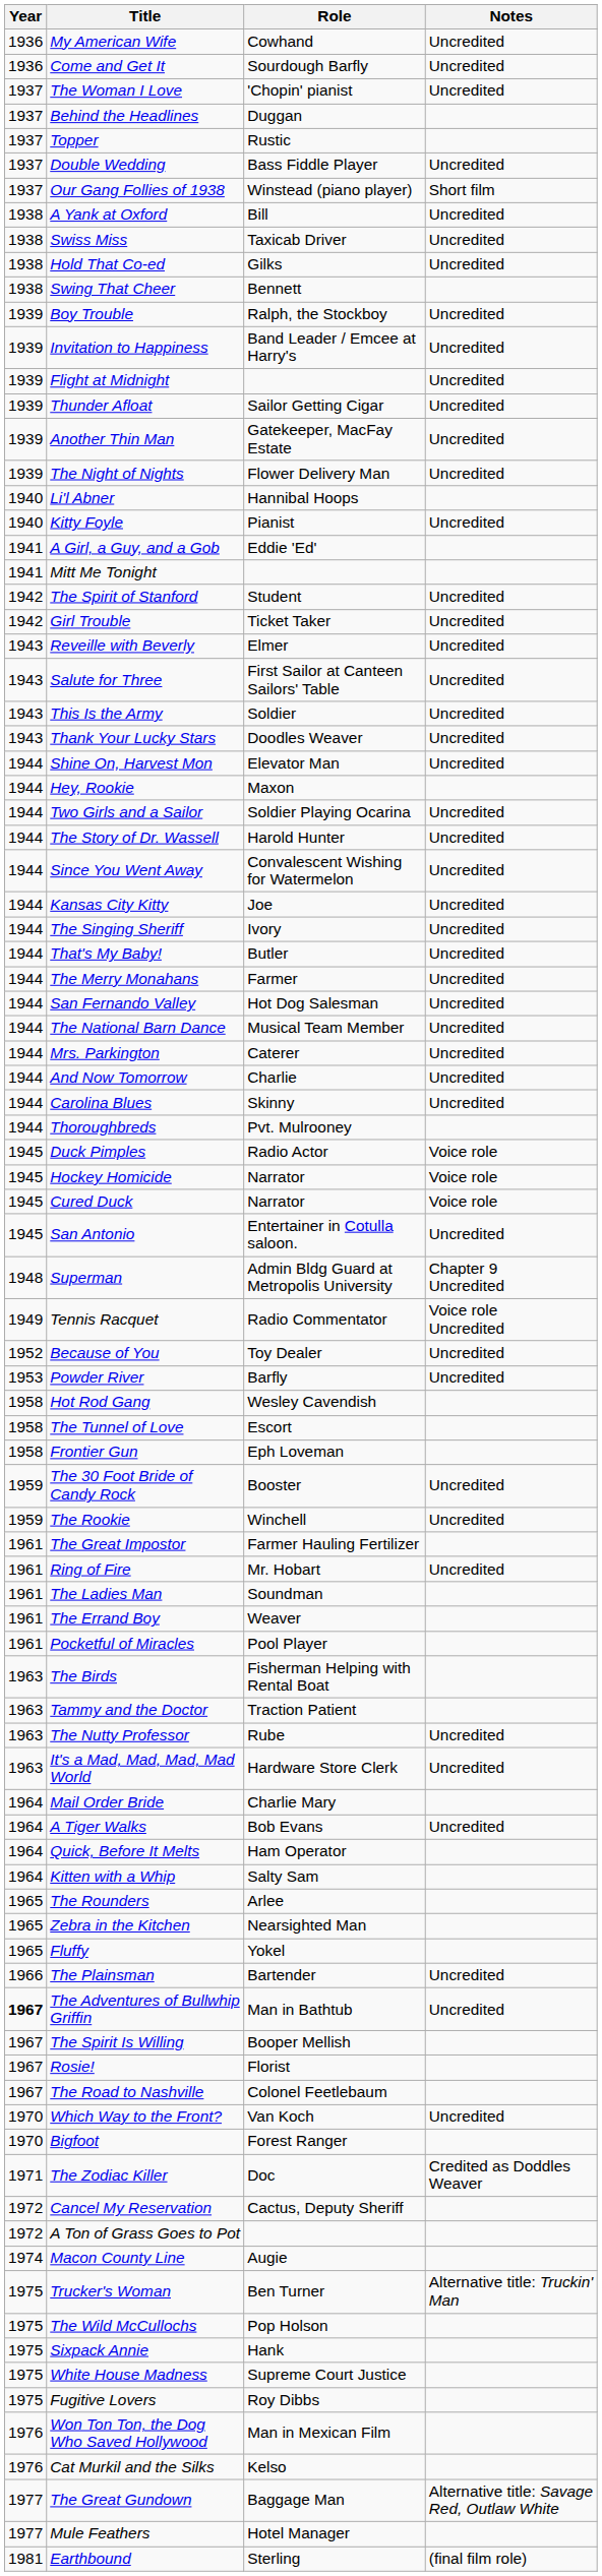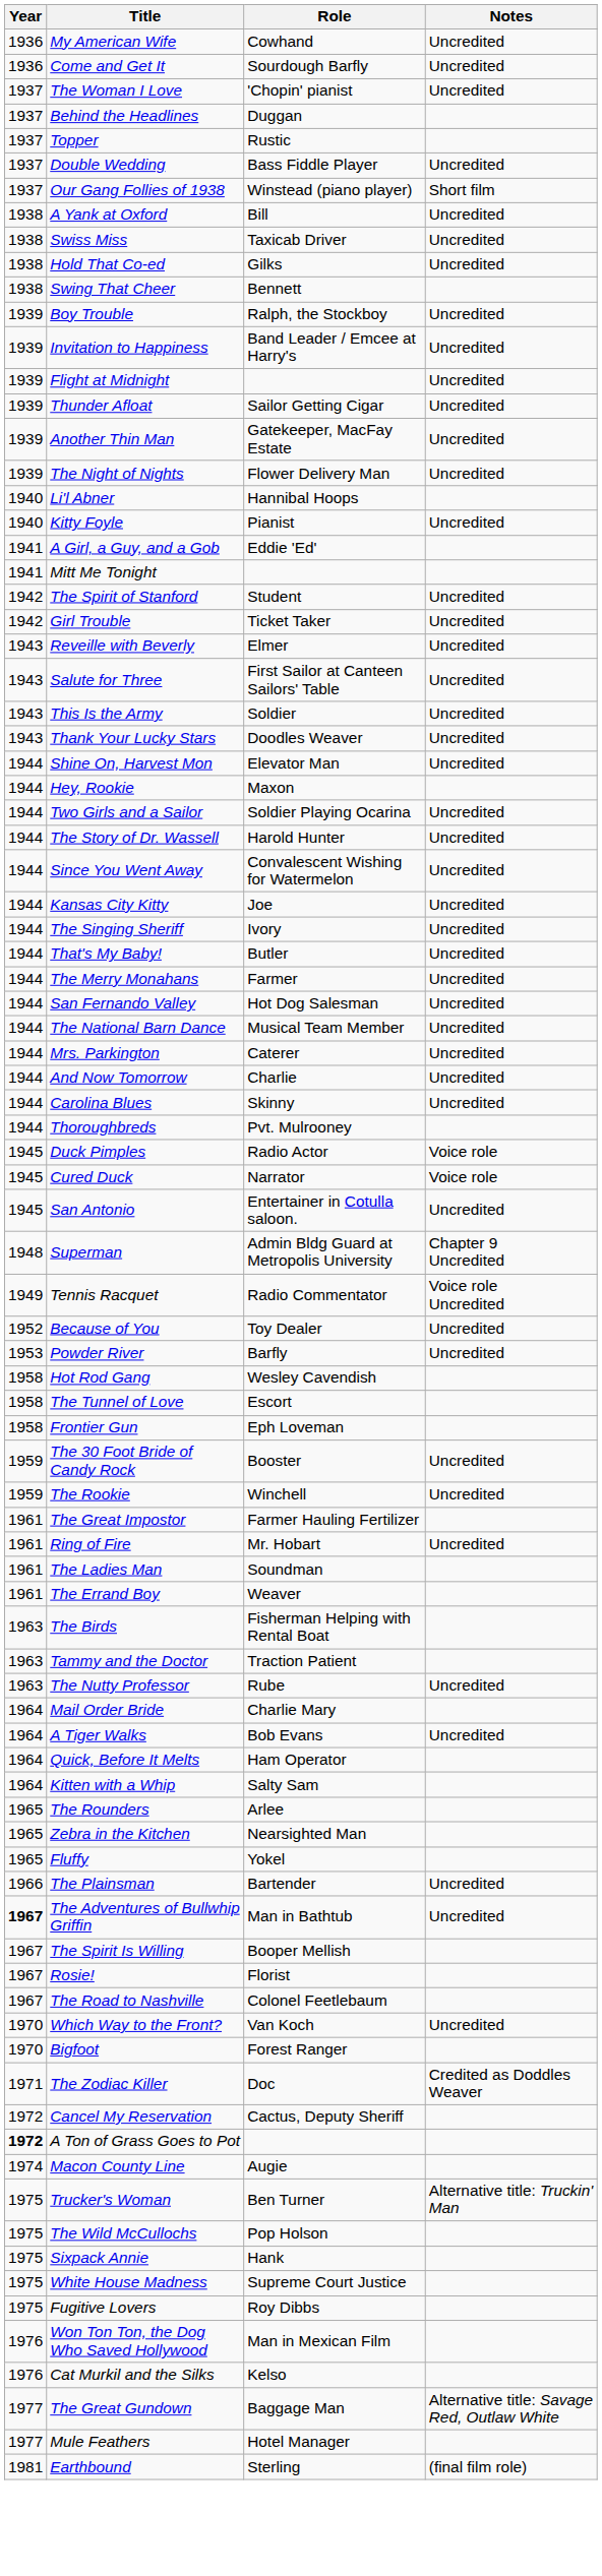 <table class="wikitable sortable">
 <tr>
 <th>Year</th>
 <th>Title</th>
 <th>Role</th>
 <th class="unsortable">Notes</th>
 </tr>
 <tr>
 <td>1936</td>
 <td><em><a href='#'>My American Wife</a></em></td>
 <td>Cowhand</td>
 <td>Uncredited</td>
 </tr>
 <tr>
 <td>1936</td>
 <td><em><a href='#'>Come and Get It</a></em></td>
 <td>Sourdough Barfly</td>
 <td>Uncredited</td>
 </tr>
 <tr>
 <td>1937</td>
 <td><em><a href='#'>The Woman I Love</a></em></td>
 <td>'Chopin' pianist</td>
 <td>Uncredited</td>
 </tr>
 <tr>
 <td>1937</td>
 <td><em><a href='#'>Behind the Headlines</a></em></td>
 <td>Duggan</td>
 <td></td>
 </tr>
 <tr>
 <td>1937</td>
 <td><em><a href='#'>Topper</a></em></td>
 <td>Rustic</td>
 <td></td>
 </tr>
 <tr>
 <td>1937</td>
 <td><em><a href='#'>Double Wedding</a></em></td>
 <td>Bass Fiddle Player</td>
 <td>Uncredited</td>
 </tr>
 <tr>
 <td>1937</td>
 <td><em><a href='#'>Our Gang Follies of 1938</a></em></td>
 <td>Winstead (piano player)</td>
 <td>Short film</td>
 </tr>
 <tr>
 <td>1938</td>
 <td><em><a href='#'>A Yank at Oxford</a></em></td>
 <td>Bill</td>
 <td>Uncredited</td>
 </tr>
 <tr>
 <td>1938</td>
 <td><em><a href='#'>Swiss Miss</a></em></td>
 <td>Taxicab Driver</td>
 <td>Uncredited</td>
 </tr>
 <tr>
 <td>1938</td>
 <td><em><a href='#'>Hold That Co-ed</a></em></td>
 <td>Gilks</td>
 <td>Uncredited</td>
 </tr>
 <tr>
 <td>1938</td>
 <td><em><a href='#'>Swing That Cheer</a></em></td>
 <td>Bennett</td>
 <td></td>
 </tr>
 <tr>
 <td>1939</td>
 <td><em><a href='#'>Boy Trouble</a></em></td>
 <td>Ralph, the Stockboy</td>
 <td>Uncredited</td>
 </tr>
 <tr>
 <td>1939</td>
 <td><em><a href='#'>Invitation to Happiness</a></em></td>
 <td>Band Leader / Emcee at Harry's</td>
 <td>Uncredited</td>
 </tr>
 <tr>
 <td>1939</td>
 <td><em><a href='#'>Flight at Midnight</a></em></td>
 <td></td>
 <td>Uncredited</td>
 </tr>
 <tr>
 <td>1939</td>
 <td><em><a href='#'>Thunder Afloat</a></em></td>
 <td>Sailor Getting Cigar</td>
 <td>Uncredited</td>
 </tr>
 <tr>
 <td>1939</td>
 <td><em><a href='#'>Another Thin Man</a></em></td>
 <td>Gatekeeper, MacFay Estate</td>
 <td>Uncredited</td>
 </tr>
 <tr>
 <td>1939</td>
 <td><em><a href='#'>The Night of Nights</a></em></td>
 <td>Flower Delivery Man</td>
 <td>Uncredited</td>
 </tr>
 <tr>
 <td>1940</td>
 <td><em><a href='#'>Li'l Abner</a></em></td>
 <td>Hannibal Hoops</td>
 <td></td>
 </tr>
 <tr>
 <td>1940</td>
 <td><em><a href='#'>Kitty Foyle</a></em></td>
 <td>Pianist</td>
 <td>Uncredited</td>
 </tr>
 <tr>
 <td>1941</td>
 <td><em><a href='#'>A Girl, a Guy, and a Gob</a></em></td>
 <td>Eddie 'Ed'</td>
 <td></td>
 </tr>
 <tr>
 <td>1941</td>
 <td><em>Mitt Me Tonight</em></td>
 <td></td>
 <td></td>
 </tr>
 <tr>
 <td>1942</td>
 <td><em><a href='#'>The Spirit of Stanford</a></em></td>
 <td>Student</td>
 <td>Uncredited</td>
 </tr>
 <tr>
 <td>1942</td>
 <td><em><a href='#'>Girl Trouble</a></em></td>
 <td>Ticket Taker</td>
 <td>Uncredited</td>
 </tr>
 <tr>
 <td>1943</td>
 <td><em><a href='#'>Reveille with Beverly</a></em></td>
 <td>Elmer</td>
 <td>Uncredited</td>
 </tr>
 <tr>
 <td>1943</td>
 <td><em><a href='#'>Salute for Three</a></em></td>
 <td>First Sailor at Canteen Sailors' Table</td>
 <td>Uncredited</td>
 </tr>
 <tr>
 <td>1943</td>
 <td><em><a href='#'>This Is the Army</a></em></td>
 <td>Soldier</td>
 <td>Uncredited</td>
 </tr>
 <tr>
 <td>1943</td>
 <td><em><a href='#'>Thank Your Lucky Stars</a></em></td>
 <td>Doodles Weaver</td>
 <td>Uncredited</td>
 </tr>
 <tr>
 <td>1944</td>
 <td><em><a href='#'>Shine On, Harvest Mon</a></em></td>
 <td>Elevator Man</td>
 <td>Uncredited</td>
 </tr>
 <tr>
 <td>1944</td>
 <td><em><a href='#'>Hey, Rookie</a></em></td>
 <td>Maxon</td>
 <td></td>
 </tr>
 <tr>
 <td>1944</td>
 <td><em><a href='#'>Two Girls and a Sailor</a></em></td>
 <td>Soldier Playing Ocarina</td>
 <td>Uncredited</td>
 </tr>
 <tr>
 <td>1944</td>
 <td><em><a href='#'>The Story of Dr. Wassell</a></em></td>
 <td>Harold Hunter</td>
 <td>Uncredited</td>
 </tr>
 <tr>
 <td>1944</td>
 <td><em><a href='#'>Since You Went Away</a></em></td>
 <td>Convalescent Wishing for Watermelon</td>
 <td>Uncredited</td>
 </tr>
 <tr>
 <td>1944</td>
 <td><em><a href='#'>Kansas City Kitty</a></em></td>
 <td>Joe</td>
 <td>Uncredited</td>
 </tr>
 <tr>
 <td>1944</td>
 <td><em><a href='#'>The Singing Sheriff</a></em></td>
 <td>Ivory</td>
 <td>Uncredited</td>
 </tr>
 <tr>
 <td>1944</td>
 <td><em><a href='#'>That's My Baby!</a></em></td>
 <td>Butler</td>
 <td>Uncredited</td>
 </tr>
 <tr>
 <td>1944</td>
 <td><em><a href='#'>The Merry Monahans</a></em></td>
 <td>Farmer</td>
 <td>Uncredited</td>
 </tr>
 <tr>
 <td>1944</td>
 <td><em><a href='#'>San Fernando Valley</a></em></td>
 <td>Hot Dog Salesman</td>
 <td>Uncredited</td>
 </tr>
 <tr>
 <td>1944</td>
 <td><em><a href='#'>The National Barn Dance</a></em></td>
 <td>Musical Team Member</td>
 <td>Uncredited</td>
 </tr>
 <tr>
 <td>1944</td>
 <td><em><a href='#'>Mrs. Parkington</a></em></td>
 <td>Caterer</td>
 <td>Uncredited</td>
 </tr>
 <tr>
 <td>1944</td>
 <td><em><a href='#'>And Now Tomorrow</a></em></td>
 <td>Charlie</td>
 <td>Uncredited</td>
 </tr>
 <tr>
 <td>1944</td>
 <td><em><a href='#'>Carolina Blues</a></em></td>
 <td>Skinny</td>
 <td>Uncredited</td>
 </tr>
 <tr>
 <td>1944</td>
 <td><em><a href='#'>Thoroughbreds</a></em></td>
 <td>Pvt. Mulrooney</td>
 <td></td>
 </tr>
 <tr>
 <td>1945</td>
 <td><em><a href='#'>Duck Pimples</a></em></td>
 <td>Radio Actor</td>
 <td>Voice role</td>
 </tr>
 <tr>
 <td>1945</td>
-<td><em><a href='#'>Hockey Homicide</a></em></td>
-<td>Narrator</td>
-<td>Voice role</td>
-</tr>
-<tr>
-<td>1945</td>
 <td><em><a href='#'>Cured Duck</a></em></td>
 <td>Narrator</td>
 <td>Voice role</td>
 </tr>
 <tr>
 <td>1945</td>
 <td><em><a href='#'>San Antonio</a></em></td>
 <td>Entertainer in <a href='#'>Cotulla</a> saloon.</td>
 <td>Uncredited</td>
 </tr>
 <tr>
 <td>1948</td>
 <td><em><a href='#'>Superman</a></em></td>
 <td>Admin Bldg Guard at Metropolis University</td>
 <td>Chapter 9<br>Uncredited</td>
 </tr>
 <tr>
 <td>1949</td>
 <td><em>Tennis Racquet</em></td>
 <td>Radio Commentator</td>
 <td>Voice role<br>Uncredited</td>
 </tr>
 <tr>
 <td>1952</td>
 <td><em><a href='#'>Because of You</a></em></td>
 <td>Toy Dealer</td>
 <td>Uncredited</td>
 </tr>
 <tr>
 <td>1953</td>
 <td><em><a href='#'>Powder River</a></em></td>
 <td>Barfly</td>
 <td>Uncredited</td>
 </tr>
 <tr>
 <td>1958</td>
 <td><em><a href='#'>Hot Rod Gang</a></em></td>
 <td>Wesley Cavendish</td>
 <td></td>
 </tr>
 <tr>
 <td>1958</td>
 <td><em><a href='#'>The Tunnel of Love</a></em></td>
 <td>Escort</td>
 <td></td>
 </tr>
 <tr>
 <td>1958</td>
 <td><em><a href='#'>Frontier Gun</a></em></td>
 <td>Eph Loveman</td>
 <td></td>
 </tr>
 <tr>
 <td>1959</td>
 <td><em><a href='#'>The 30 Foot Bride of Candy Rock</a></em></td>
 <td>Booster</td>
 <td>Uncredited</td>
 </tr>
 <tr>
 <td>1959</td>
 <td><em><a href='#'>The Rookie</a></em></td>
 <td>Winchell</td>
 <td>Uncredited</td>
 </tr>
 <tr>
 <td>1961</td>
 <td><em><a href='#'>The Great Impostor</a></em></td>
 <td>Farmer Hauling Fertilizer</td>
 <td></td>
 </tr>
 <tr>
 <td>1961</td>
 <td><em><a href='#'>Ring of Fire</a></em></td>
 <td>Mr. Hobart</td>
 <td>Uncredited</td>
 </tr>
 <tr>
 <td>1961</td>
 <td><em><a href='#'>The Ladies Man</a></em></td>
 <td>Soundman</td>
 <td></td>
 </tr>
 <tr>
 <td>1961</td>
 <td><em><a href='#'>The Errand Boy</a></em></td>
 <td>Weaver</td>
 <td></td>
 </tr>
 <tr>
-<td>1961</td>
-<td><em><a href='#'>Pocketful of Miracles</a></em></td>
-<td>Pool Player</td>
-<td></td>
-</tr>
-<tr>
 <td>1963</td>
 <td><em><a href='#'>The Birds</a></em></td>
 <td>Fisherman Helping with Rental Boat</td>
 <td></td>
 </tr>
 <tr>
 <td>1963</td>
 <td><em><a href='#'>Tammy and the Doctor</a></em></td>
 <td>Traction Patient</td>
 <td></td>
 </tr>
 <tr>
 <td>1963</td>
 <td><em><a href='#'>The Nutty Professor</a></em></td>
 <td>Rube</td>
-<td>Uncredited</td>
-</tr>
-<tr>
-<td>1963</td>
-<td><em><a href='#'>It's a Mad, Mad, Mad, Mad World</a></em></td>
-<td>Hardware Store Clerk</td>
 <td>Uncredited</td>
 </tr>
 <tr>
 <td>1964</td>
 <td><em><a href='#'>Mail Order Bride</a></em></td>
 <td>Charlie Mary</td>
 <td></td>
 </tr>
 <tr>
 <td>1964</td>
 <td><em><a href='#'>A Tiger Walks</a></em></td>
 <td>Bob Evans</td>
 <td>Uncredited</td>
 </tr>
 <tr>
 <td>1964</td>
 <td><em><a href='#'>Quick, Before It Melts</a></em></td>
 <td>Ham Operator</td>
 <td></td>
 </tr>
 <tr>
 <td>1964</td>
 <td><em><a href='#'>Kitten with a Whip</a></em></td>
 <td>Salty Sam</td>
 <td></td>
 </tr>
 <tr>
 <td>1965</td>
 <td><em><a href='#'>The Rounders</a></em></td>
 <td>Arlee</td>
 <td></td>
 </tr>
 <tr>
 <td>1965</td>
 <td><em><a href='#'>Zebra in the Kitchen</a></em></td>
 <td>Nearsighted Man</td>
 <td></td>
 </tr>
 <tr>
 <td>1965</td>
 <td><em><a href='#'>Fluffy</a></em></td>
 <td>Yokel</td>
 <td></td>
 </tr>
 <tr>
 <td>1966</td>
 <td><em><a href='#'>The Plainsman</a></em></td>
 <td>Bartender</td>
 <td>Uncredited</td>
 </tr>
 <tr>
 <td><strong>1967</strong></td>
 <td><em><a href='#'>The Adventures of Bullwhip Griffin</a></em></td>
 <td>Man in Bathtub</td>
 <td>Uncredited</td>
 </tr>
 <tr>
 <td>1967</td>
 <td><em><a href='#'>The Spirit Is Willing</a></em></td>
 <td>Booper Mellish</td>
 <td></td>
 </tr>
 <tr>
 <td>1967</td>
 <td><em><a href='#'>Rosie!</a></em></td>
 <td>Florist</td>
 <td></td>
 </tr>
 <tr>
 <td>1967</td>
 <td><em><a href='#'>The Road to Nashville</a></em></td>
 <td>Colonel Feetlebaum</td>
 <td></td>
 </tr>
 <tr>
 <td>1970</td>
 <td><em><a href='#'>Which Way to the Front?</a></em></td>
 <td>Van Koch</td>
 <td>Uncredited</td>
 </tr>
 <tr>
 <td>1970</td>
 <td><em><a href='#'>Bigfoot</a></em></td>
 <td>Forest Ranger</td>
 <td></td>
 </tr>
 <tr>
 <td>1971</td>
 <td><em><a href='#'>The Zodiac Killer</a></em></td>
 <td>Doc</td>
 <td>Credited as Doddles Weaver</td>
 </tr>
 <tr>
 <td>1972</td>
 <td><em><a href='#'>Cancel My Reservation</a></em></td>
 <td>Cactus, Deputy Sheriff</td>
 <td></td>
 </tr>
 <tr>
-<td>1972</td>
+<td><strong>1972</strong></td>
 <td><em>A Ton of Grass Goes to Pot</em></td>
 <td></td>
 <td></td>
 </tr>
 <tr>
 <td>1974</td>
 <td><em><a href='#'>Macon County Line</a></em></td>
 <td>Augie</td>
 <td></td>
 </tr>
 <tr>
 <td>1975</td>
 <td><em><a href='#'>Trucker's Woman</a></em></td>
 <td>Ben Turner</td>
 <td>Alternative title: <em>Truckin' Man</em></td>
 </tr>
 <tr>
 <td>1975</td>
 <td><em><a href='#'>The Wild McCullochs</a></em></td>
 <td>Pop Holson</td>
 <td></td>
 </tr>
 <tr>
 <td>1975</td>
 <td><em><a href='#'>Sixpack Annie</a></em></td>
 <td>Hank</td>
 <td></td>
 </tr>
 <tr>
 <td>1975</td>
 <td><em><a href='#'>White House Madness</a></em></td>
 <td>Supreme Court Justice</td>
 <td></td>
 </tr>
 <tr>
 <td>1975</td>
 <td><em>Fugitive Lovers</em></td>
 <td>Roy Dibbs</td>
 <td></td>
 </tr>
 <tr>
 <td>1976</td>
 <td><em><a href='#'>Won Ton Ton, the Dog Who Saved Hollywood</a></em></td>
 <td>Man in Mexican Film</td>
 <td></td>
 </tr>
 <tr>
 <td>1976</td>
 <td><em>Cat Murkil and the Silks</em></td>
 <td>Kelso</td>
 <td></td>
 </tr>
 <tr>
 <td>1977</td>
 <td><em><a href='#'>The Great Gundown</a></em></td>
 <td>Baggage Man</td>
 <td>Alternative title: <em>Savage Red, Outlaw White</em></td>
 </tr>
 <tr>
 <td>1977</td>
 <td><em>Mule Feathers</em></td>
 <td>Hotel Manager</td>
 <td></td>
 </tr>
 <tr>
 <td>1981</td>
 <td><em><a href='#'>Earthbound</a></em></td>
 <td>Sterling</td>
 <td>(final film role)</td>
 </tr>
 </table>
